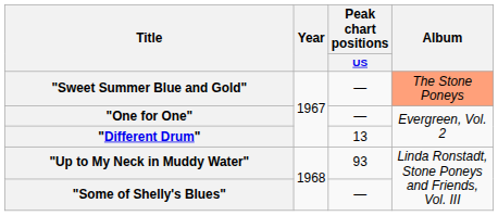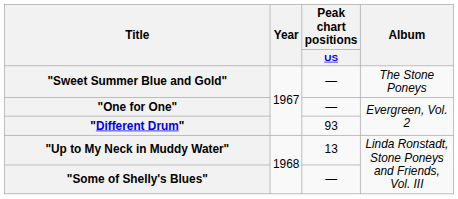 <table class="wikitable plainrowheaders" style="text-align:center;">
 <tr>
 <th rowspan="2" style="width:22em;">Title</th>
 <th rowspan="2">Year</th>
 <th>Peak chart positions</th>
 <th rowspan="2">Album</th>
 </tr>
 <tr style="font-size:smaller;">
 <th style="width:40px;"><a href='#'>US</a><br></th>
 </tr>
 <tr>
 <th scope = "row">"Sweet Summer Blue and Gold"</th>
 <td rowspan = "3">1967</td>
 <td>—</td>
-<td style="background: lightsalmon;"><em>The Stone Poneys</em></td>
+<td><em>The Stone Poneys</em></td>
 </tr>
 <tr>
 <th scope = "row">"One for One"</th>
 <td>—</td>
 <td rowspan = "2"><em>Evergreen, Vol. 2</em></td>
 </tr>
 <tr>
 <th scope = "row">"<a href='#'>Different Drum</a>"</th>
-<td>13</td>
+<td>93</td>
 </tr>
 <tr>
 <th scope = "row">"Up to My Neck in Muddy Water"</th>
 <td rowspan = "2">1968</td>
-<td>93</td>
+<td>13</td>
 <td rowspan = "2"><em>Linda Ronstadt, Stone Poneys and Friends, Vol. III</em></td>
 </tr>
 <tr>
 <th scope = "row">"Some of Shelly's Blues"</th>
 <td>—</td>
 </tr>
 </table>
